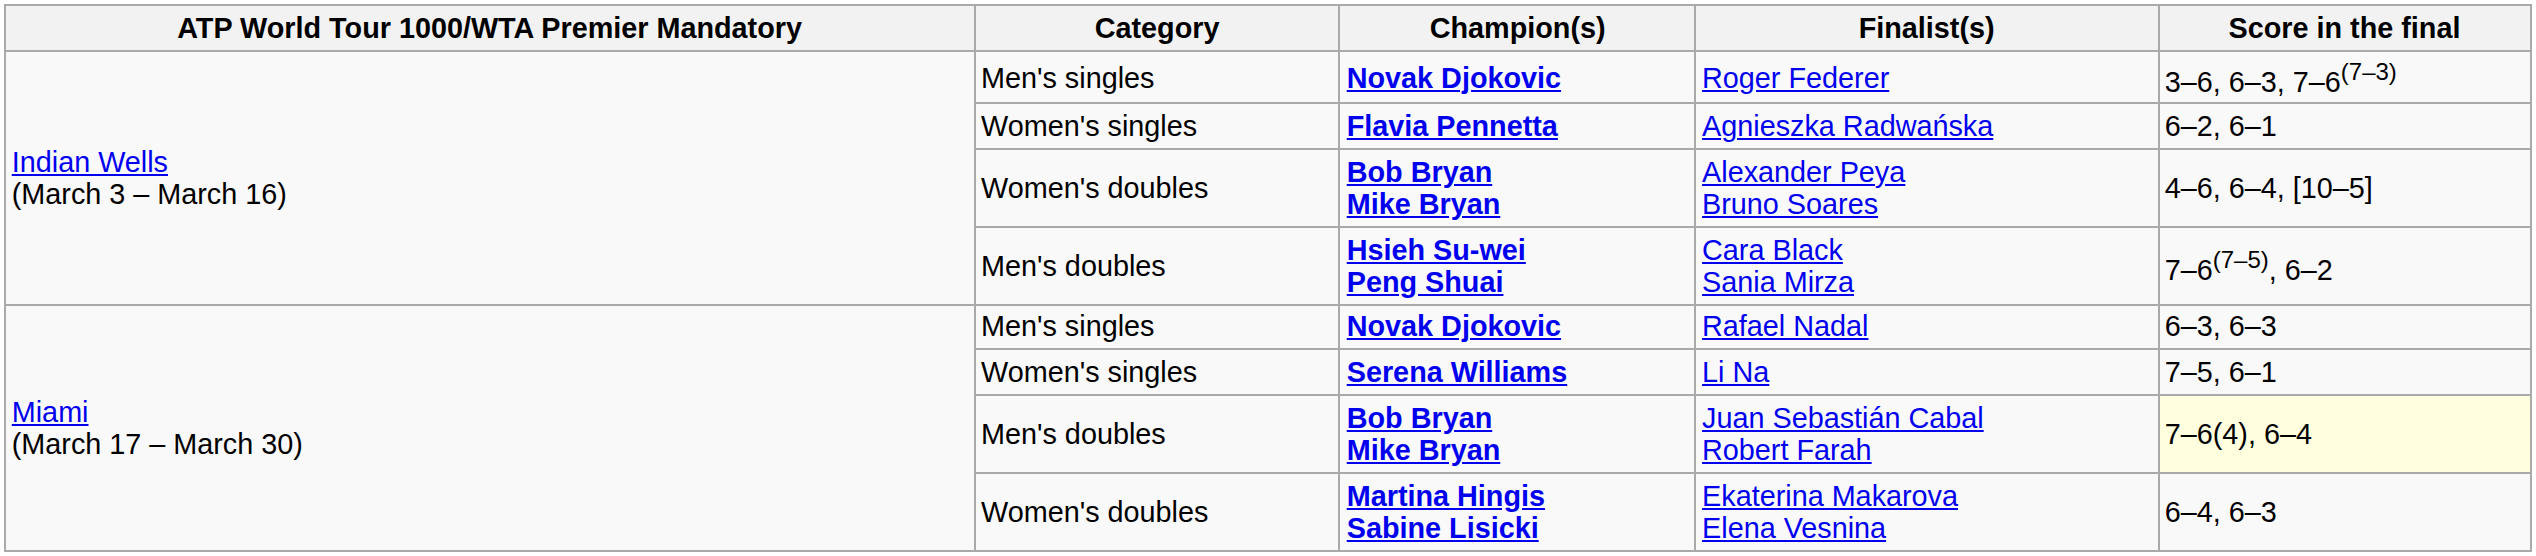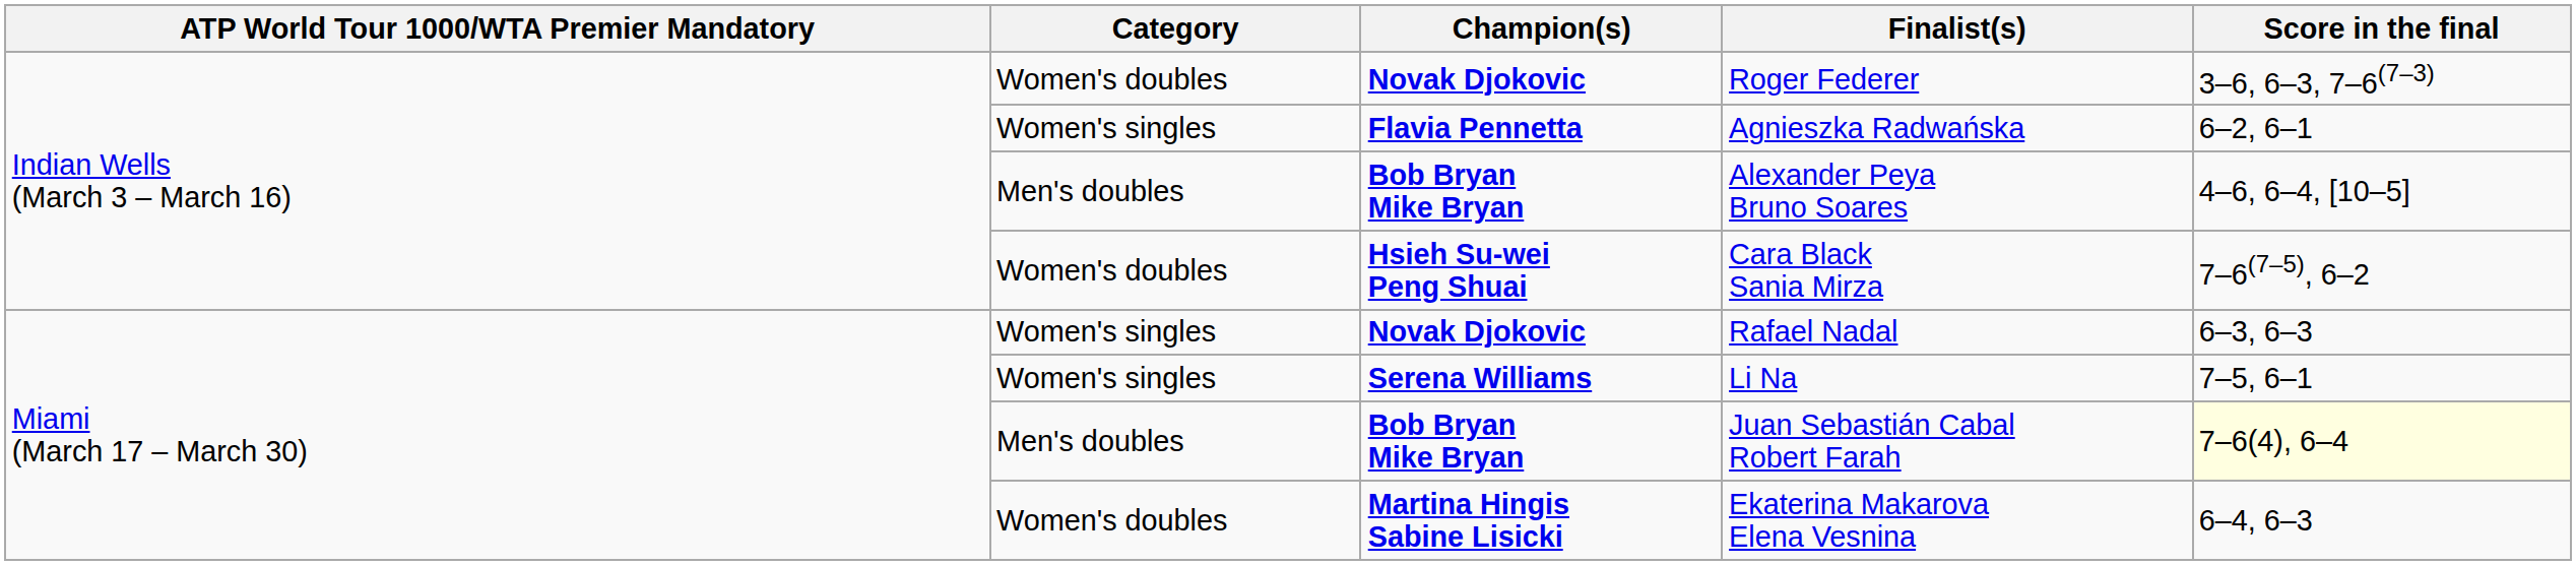 <table class="wikitable"  style="font-size:90%; width:100%;">
 <tr>
 <th>ATP World Tour 1000/WTA Premier Mandatory</th>
 <th>Category</th>
 <th>Champion(s)</th>
 <th>Finalist(s)</th>
 <th>Score in the final</th>
 </tr>
 <tr>
 <td rowspan="4"><a href='#'>Indian Wells</a><br>(March 3 – March 16)</td>
-<td>Men's singles</td>
+<td>Women's doubles</td>
 <td> <strong><a href='#'>Novak Djokovic</a></strong></td>
 <td> <a href='#'>Roger Federer</a></td>
 <td>3–6, 6–3, 7–6<sup>(7–3)</sup></td>
 </tr>
 <tr>
 <td>Women's singles</td>
 <td> <strong><a href='#'>Flavia Pennetta</a></strong></td>
 <td> <a href='#'>Agnieszka Radwańska</a></td>
 <td>6–2, 6–1</td>
 </tr>
 <tr>
-<td>Women's doubles</td>
+<td>Men's doubles</td>
 <td> <strong><a href='#'>Bob Bryan</a></strong> <br> <strong><a href='#'>Mike Bryan</a></strong></td>
 <td> <a href='#'>Alexander Peya</a> <br> <a href='#'>Bruno Soares</a></td>
 <td>4–6, 6–4, [10–5]</td>
 </tr>
 <tr>
-<td>Men's doubles</td>
+<td>Women's doubles</td>
 <td> <strong><a href='#'>Hsieh Su-wei</a></strong> <br> <strong><a href='#'>Peng Shuai</a></strong></td>
 <td> <a href='#'>Cara Black</a> <br> <a href='#'>Sania Mirza</a></td>
 <td>7–6<sup>(7–5)</sup>, 6–2</td>
 </tr>
 <tr>
 <td rowspan="4"><a href='#'>Miami</a><br>(March 17 – March 30)</td>
-<td>Men's singles</td>
+<td>Women's singles</td>
 <td> <strong><a href='#'>Novak Djokovic</a></strong></td>
 <td> <a href='#'>Rafael Nadal</a></td>
 <td>6–3, 6–3</td>
 </tr>
 <tr>
 <td>Women's singles</td>
 <td> <strong><a href='#'>Serena Williams</a></strong></td>
 <td> <a href='#'>Li Na</a></td>
 <td>7–5, 6–1</td>
 </tr>
 <tr>
 <td>Men's doubles</td>
 <td> <strong><a href='#'>Bob Bryan</a></strong> <br> <strong><a href='#'>Mike Bryan</a></strong></td>
 <td> <a href='#'>Juan Sebastián Cabal</a>  <br> <a href='#'>Robert Farah</a></td>
 <td style="background: lightyellow;">7–6(4), 6–4</td>
 </tr>
 <tr>
 <td>Women's doubles</td>
 <td> <strong><a href='#'>Martina Hingis</a></strong> <br> <strong><a href='#'>Sabine Lisicki</a></strong></td>
 <td> <a href='#'>Ekaterina Makarova</a>  <br> <a href='#'>Elena Vesnina</a></td>
 <td>6–4, 6–3</td>
 </tr>
 </table>
